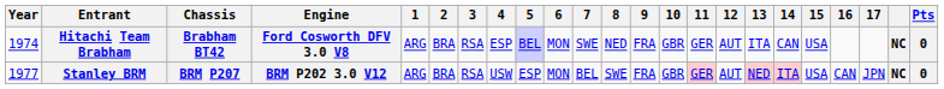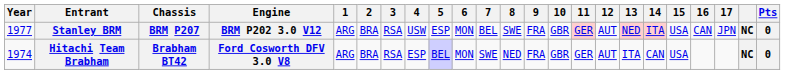 <table class="wikitable" style="text-align:center; font-size:90%">
 <tr>
 <th>Year</th>
 <th>Entrant</th>
 <th>Chassis</th>
 <th>Engine</th>
 <th>1</th>
 <th>2</th>
 <th>3</th>
 <th>4</th>
 <th>5</th>
 <th>6</th>
 <th>7</th>
 <th>8</th>
 <th>9</th>
 <th>10</th>
 <th>11</th>
 <th>12</th>
 <th>13</th>
 <th>14</th>
 <th>15</th>
 <th>16</th>
 <th>17</th>
 <th></th>
 <th><a href='#'>Pts</a></th>
 </tr>
 <tr>
+<td><a href='#'>1977</a></td>
+<th><a href='#'>Stanley BRM</a></th>
+<th><a href='#'>BRM</a> <a href='#'>P207</a></th>
+<th><a href='#'>BRM</a> P202 3.0 <a href='#'>V12</a></th>
+<td><a href='#'>ARG</a></td>
+<td><a href='#'>BRA</a></td>
+<td><a href='#'>RSA</a></td>
+<td><a href='#'>USW</a></td>
+<td><a href='#'>ESP</a></td>
+<td><a href='#'>MON</a></td>
+<td><a href='#'>BEL</a></td>
+<td><a href='#'>SWE</a></td>
+<td><a href='#'>FRA</a></td>
+<td><a href='#'>GBR</a></td>
+<td style="background:#FFCFCF;"><a href='#'>GER</a><br></td>
+<td><a href='#'>AUT</a></td>
+<td style="background:#FFCFCF;"><a href='#'>NED</a><br></td>
+<td style="background:#FFCFCF;"><a href='#'>ITA</a><br></td>
+<td><a href='#'>USA</a></td>
+<td><a href='#'>CAN</a></td>
+<td><a href='#'>JPN</a></td>
+<th>NC</th>
+<th>0</th>
+</tr>
+<tr>
 <td><a href='#'>1974</a></td>
 <th><a href='#'>Hitachi</a> <a href='#'>Team Brabham</a></th>
 <th><a href='#'>Brabham</a> <a href='#'>BT42</a></th>
 <th><a href='#'>Ford Cosworth DFV</a> 3.0 <a href='#'>V8</a></th>
 <td><a href='#'>ARG</a></td>
 <td><a href='#'>BRA</a></td>
 <td><a href='#'>RSA</a></td>
 <td><a href='#'>ESP</a></td>
 <td style="background:#CFCFFF;"><a href='#'>BEL</a><br></td>
 <td><a href='#'>MON</a></td>
 <td><a href='#'>SWE</a></td>
 <td><a href='#'>NED</a></td>
 <td><a href='#'>FRA</a></td>
 <td><a href='#'>GBR</a></td>
 <td><a href='#'>GER</a></td>
 <td><a href='#'>AUT</a></td>
 <td><a href='#'>ITA</a></td>
 <td><a href='#'>CAN</a></td>
 <td><a href='#'>USA</a></td>
 <td></td>
 <td></td>
 <th>NC</th>
 <th>0</th>
 </tr>
-<tr>
-<td><a href='#'>1977</a></td>
-<th><a href='#'>Stanley BRM</a></th>
-<th><a href='#'>BRM</a> <a href='#'>P207</a></th>
-<th><a href='#'>BRM</a> P202 3.0 <a href='#'>V12</a></th>
-<td><a href='#'>ARG</a></td>
-<td><a href='#'>BRA</a></td>
-<td><a href='#'>RSA</a></td>
-<td><a href='#'>USW</a></td>
-<td><a href='#'>ESP</a></td>
-<td><a href='#'>MON</a></td>
-<td><a href='#'>BEL</a></td>
-<td><a href='#'>SWE</a></td>
-<td><a href='#'>FRA</a></td>
-<td><a href='#'>GBR</a></td>
-<td style="background:#FFCFCF;"><a href='#'>GER</a><br></td>
-<td><a href='#'>AUT</a></td>
-<td style="background:#FFCFCF;"><a href='#'>NED</a><br></td>
-<td style="background:#FFCFCF;"><a href='#'>ITA</a><br></td>
-<td><a href='#'>USA</a></td>
-<td><a href='#'>CAN</a></td>
-<td><a href='#'>JPN</a></td>
-<th>NC</th>
-<th>0</th>
-</tr>
 </table>
